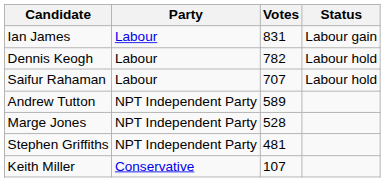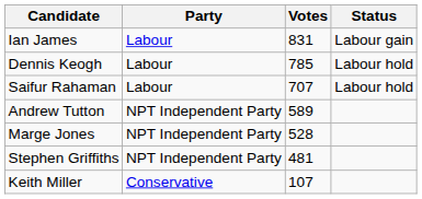 <table class="wikitable sortable">
 <tr>
 <th>Candidate</th>
 <th>Party</th>
 <th>Votes</th>
 <th>Status</th>
 </tr>
 <tr>
 <td>Ian James</td>
 <td><a href='#'>Labour</a></td>
 <td>831</td>
 <td>Labour gain</td>
 </tr>
 <tr>
 <td>Dennis Keogh</td>
 <td>Labour</td>
-<td>782</td>
+<td>785</td>
 <td>Labour hold</td>
 </tr>
 <tr>
 <td>Saifur Rahaman</td>
 <td>Labour</td>
 <td>707</td>
 <td>Labour hold</td>
 </tr>
 <tr>
 <td>Andrew Tutton</td>
 <td>NPT Independent Party</td>
 <td>589</td>
 <td></td>
 </tr>
 <tr>
 <td>Marge Jones</td>
 <td>NPT Independent Party</td>
 <td>528</td>
 <td></td>
 </tr>
 <tr>
 <td>Stephen Griffiths</td>
 <td>NPT Independent Party</td>
 <td>481</td>
 <td></td>
 </tr>
 <tr>
 <td>Keith Miller</td>
 <td><a href='#'>Conservative</a></td>
 <td>107</td>
 <td></td>
 </tr>
 </table>
